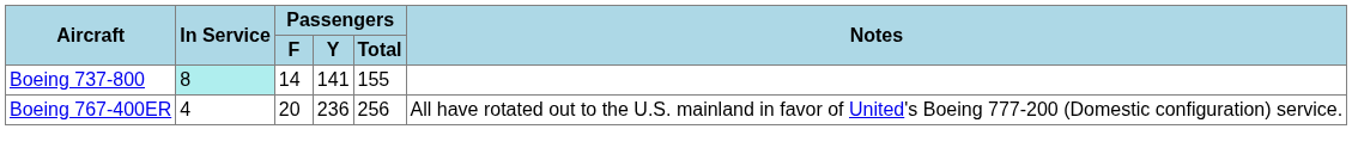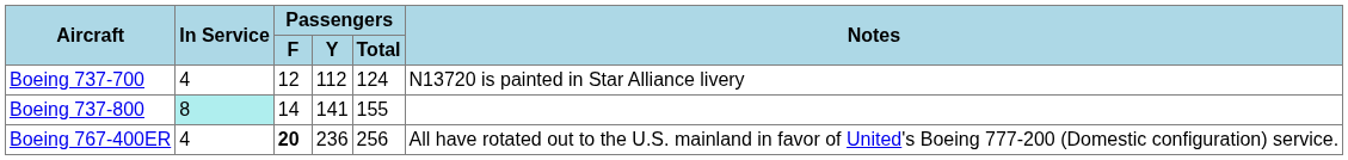 <table class="toccolours" border="1" cellpadding="3" style="border-collapse:collapse">
 <tr style="background:lightblue;">
 <th rowspan="2">Aircraft</th>
 <th rowspan="2">In Service</th>
 <th colspan="3">Passengers</th>
 <th rowspan="2">Notes</th>
 </tr>
 <tr style="background:lightblue;">
 <th style="width:25px;"><abbr>F</abbr></th>
 <th style="width:25px;"><abbr>Y</abbr></th>
 <th style="width:25px;">Total</th>
 </tr>
 <tr>
+<td><a href='#'>Boeing 737-700</a></td>
+<td>4</td>
+<td>12</td>
+<td>112</td>
+<td>124</td>
+<td>N13720 is painted in Star Alliance livery</td>
+</tr>
+<tr>
 <td><a href='#'>Boeing 737-800</a></td>
 <td style="background: paleturquoise;">8</td>
 <td>14</td>
 <td>141</td>
 <td>155</td>
 <td></td>
 </tr>
 <tr>
 <td><a href='#'>Boeing 767-400ER</a></td>
 <td>4</td>
-<td>20</td>
+<td><strong>20</strong></td>
 <td>236</td>
 <td>256</td>
 <td>All have rotated out to the U.S. mainland in favor of <a href='#'>United</a>'s Boeing 777-200 (Domestic configuration) service.</td>
 </tr>
 </table>
